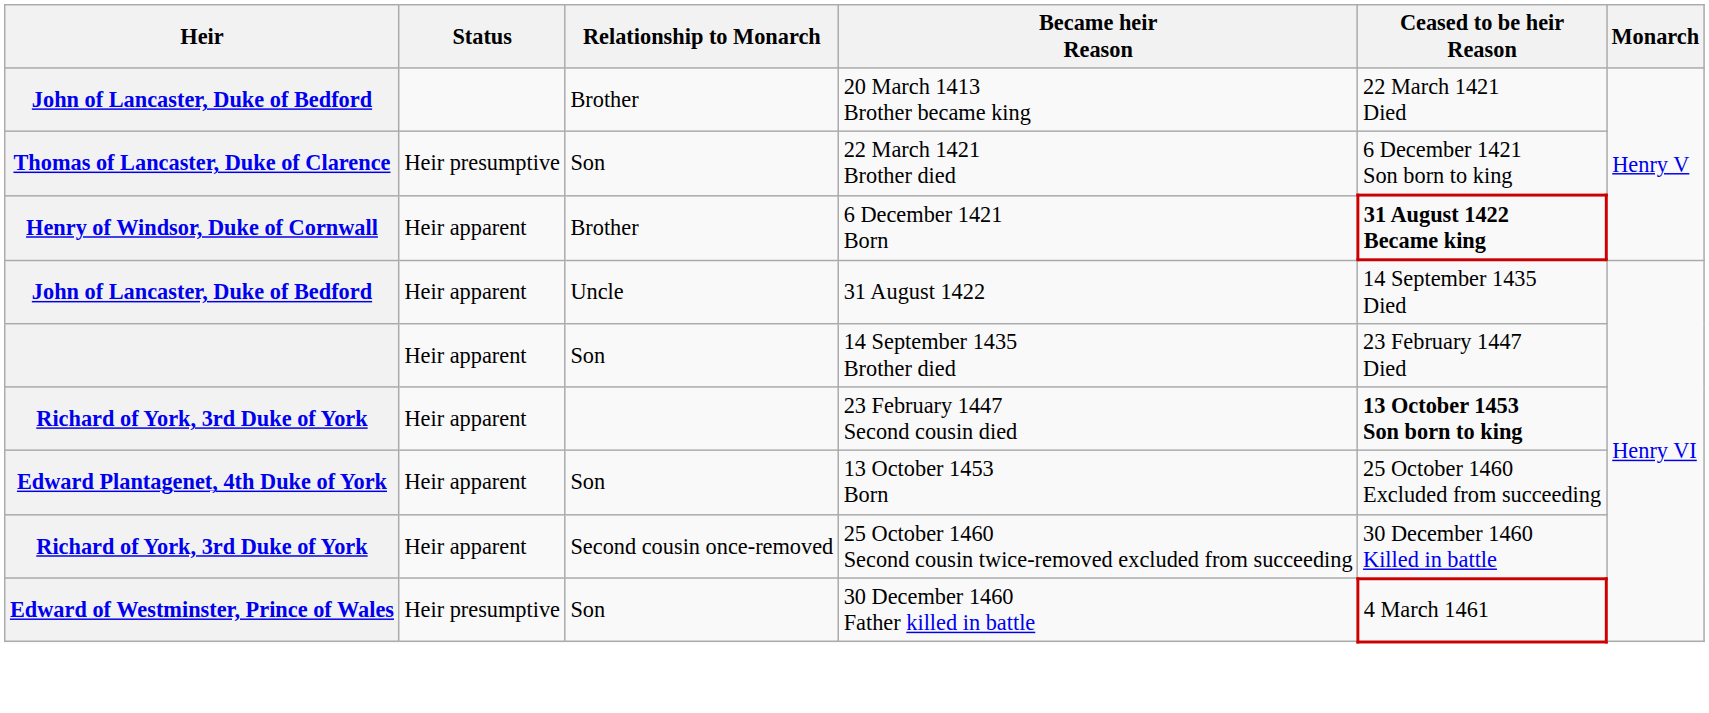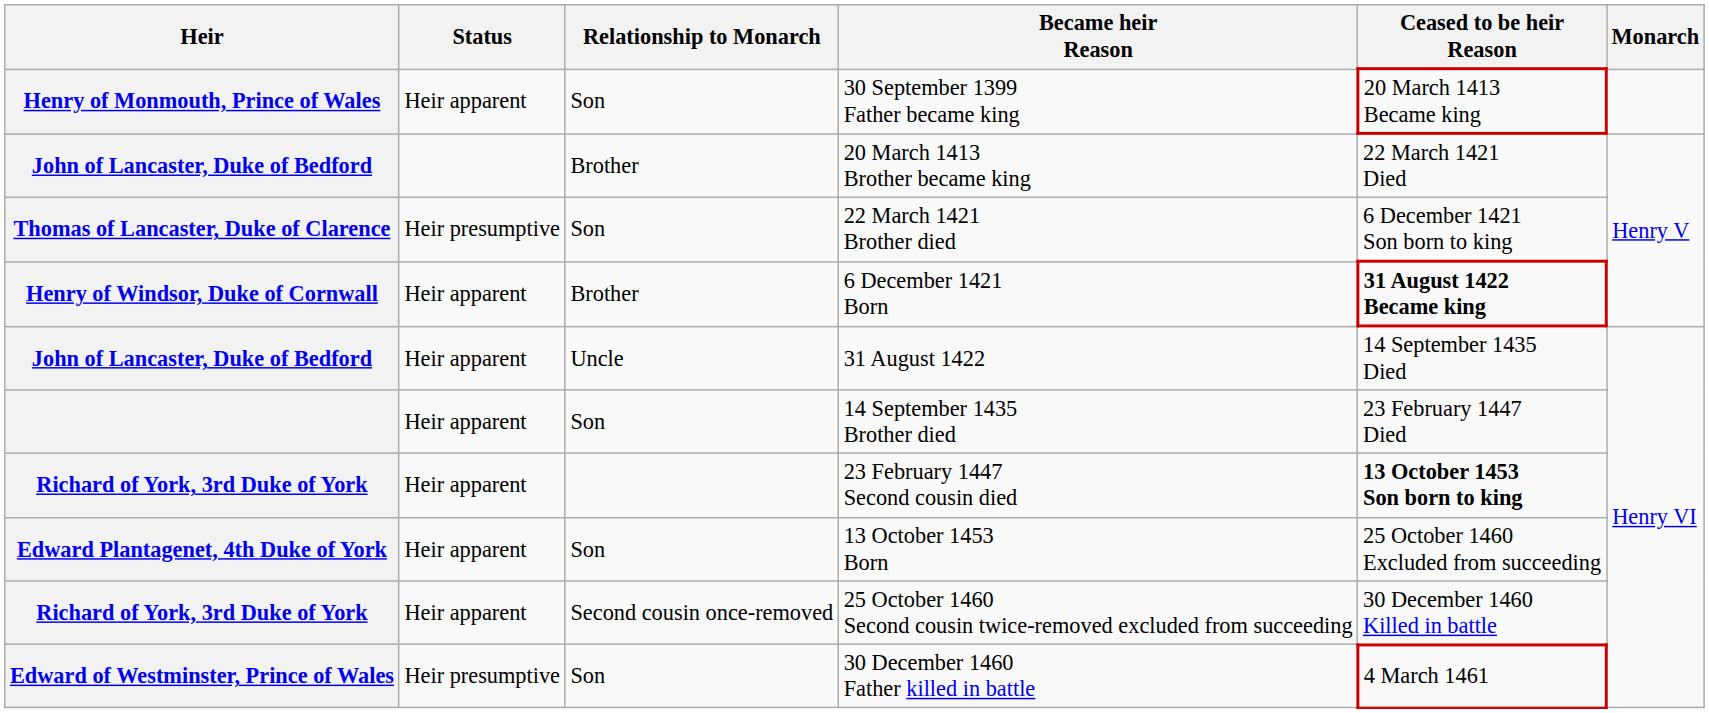 <table class="wikitable" style="font-size:95%">
 <tr>
 <th>Heir</th>
 <th>Status</th>
 <th>Relationship to Monarch</th>
 <th>Became heir<br>Reason</th>
 <th>Ceased to be heir<br>Reason</th>
 <th>Monarch</th>
+</tr>
+<tr>
+<th><a href='#'>Henry of Monmouth, Prince of Wales</a></th>
+<td>Heir apparent</td>
+<td>Son</td>
+<td>30 September 1399<br>Father became king</td>
+<td style="border-width:2px; border-color:#CC0000">20 March 1413<br>Became king</td>
+<td></td>
 </tr>
 <tr>
 <th><a href='#'>John of Lancaster, Duke of Bedford</a></th>
 <td></td>
 <td>Brother</td>
 <td>20 March 1413<br>Brother became king</td>
 <td>22 March 1421<br>Died</td>
 <td rowspan=3><a href='#'>Henry V</a></td>
 </tr>
 <tr>
 <th><a href='#'>Thomas of Lancaster, Duke of Clarence</a></th>
 <td>Heir presumptive</td>
 <td>Son</td>
 <td>22 March 1421<br>Brother died</td>
 <td>6 December 1421<br>Son born to king</td>
 </tr>
 <tr>
 <th><a href='#'>Henry of Windsor, Duke of Cornwall</a></th>
 <td>Heir apparent</td>
 <td>Brother</td>
 <td>6 December 1421<br>Born</td>
 <td style="border-width:2px; border-color:#CC0000"><strong>31 August 1422<br>Became king</strong></td>
 </tr>
 <tr>
 <th><a href='#'>John of Lancaster, Duke of Bedford</a></th>
 <td>Heir apparent</td>
 <td>Uncle</td>
 <td>31 August 1422<br></td>
 <td>14 September 1435<br>Died</td>
 <td rowspan=6><a href='#'>Henry VI</a></td>
 </tr>
 <tr>
 <th></th>
 <td>Heir apparent</td>
 <td>Son</td>
 <td>14 September 1435<br>Brother died</td>
 <td>23 February 1447<br>Died</td>
 </tr>
 <tr>
 <th><a href='#'>Richard of York, 3rd Duke of York</a></th>
 <td>Heir apparent</td>
 <td></td>
 <td>23 February 1447<br>Second cousin died</td>
 <td><strong>13 October 1453<br>Son born to king</strong></td>
 </tr>
 <tr>
 <th><a href='#'>Edward Plantagenet, 4th Duke of York</a></th>
 <td>Heir apparent</td>
 <td>Son</td>
 <td>13 October 1453<br>Born</td>
 <td>25 October 1460<br>Excluded from succeeding</td>
 </tr>
 <tr>
 <th><a href='#'>Richard of York, 3rd Duke of York</a></th>
 <td>Heir apparent</td>
 <td>Second cousin once-removed</td>
 <td>25 October 1460<br>Second cousin twice-removed excluded from succeeding</td>
 <td>30 December 1460<br><a href='#'>Killed in battle</a></td>
 </tr>
 <tr>
 <th><a href='#'>Edward of Westminster, Prince of Wales</a></th>
 <td>Heir presumptive</td>
 <td>Son</td>
 <td>30 December 1460<br>Father <a href='#'>killed in battle</a></td>
 <td style="border-width:2px; border-color:#CC0000">4 March 1461<br></td>
 </tr>
 </table>
